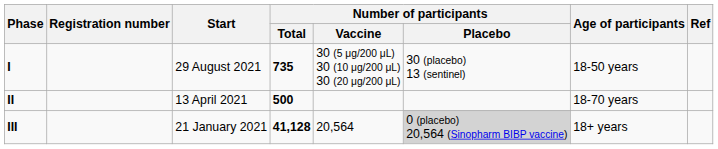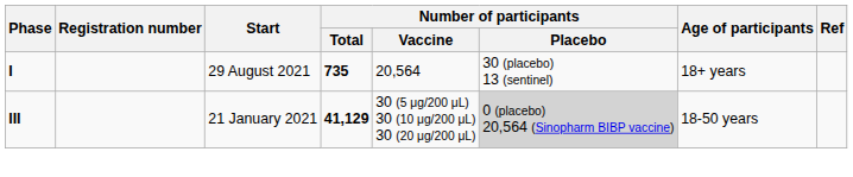 <table class="wikitable">
 <tr>
 <th rowspan="2">Phase</th>
 <th rowspan="2">Registration number</th>
 <th rowspan="2">Start</th>
 <th colspan="3">Number of participants</th>
 <th rowspan="2">Age of participants</th>
 <th rowspan="2">Ref</th>
 </tr>
 <tr>
 <th>Total</th>
 <th>Vaccine</th>
 <th>Placebo</th>
 </tr>
 <tr>
 <td><strong>I</strong></td>
 <td></td>
 <td>29 August 2021</td>
 <td><strong>735</strong></td>
-<td>30 <small>(5 μg/200 μL)</small><br>30 <small>(10 μg/200 μL)</small><br>30 <small>(20 μg/200 μL)</small></td>
+<td>20,564</td>
 <td>30 <small>(placebo)</small><br>13 <small>(sentinel)</small></td>
-<td>18-50 years</td>
-<td></td>
-</tr>
-<tr>
-<td><strong>II</strong></td>
-<td></td>
-<td>13 April 2021</td>
-<td><strong>500</strong></td>
-<td></td>
-<td></td>
-<td>18-70 years</td>
+<td>18+ years</td>
 <td></td>
 </tr>
 <tr>
 <td><strong>III</strong></td>
 <td></td>
 <td>21 January 2021</td>
-<td><strong>41,128</strong></td>
-<td>20,564</td>
+<td><strong>41,129</strong></td>
+<td>30 <small>(5 μg/200 μL)</small><br>30 <small>(10 μg/200 μL)</small><br>30 <small>(20 μg/200 μL)</small></td>
 <td style="background: lightgrey;">0 <small>(placebo)</small><br>20,564 <small>(<a href='#'>Sinopharm BIBP vaccine</a>)</small></td>
-<td>18+ years</td>
+<td>18-50 years</td>
 <td></td>
 </tr>
 </table>
